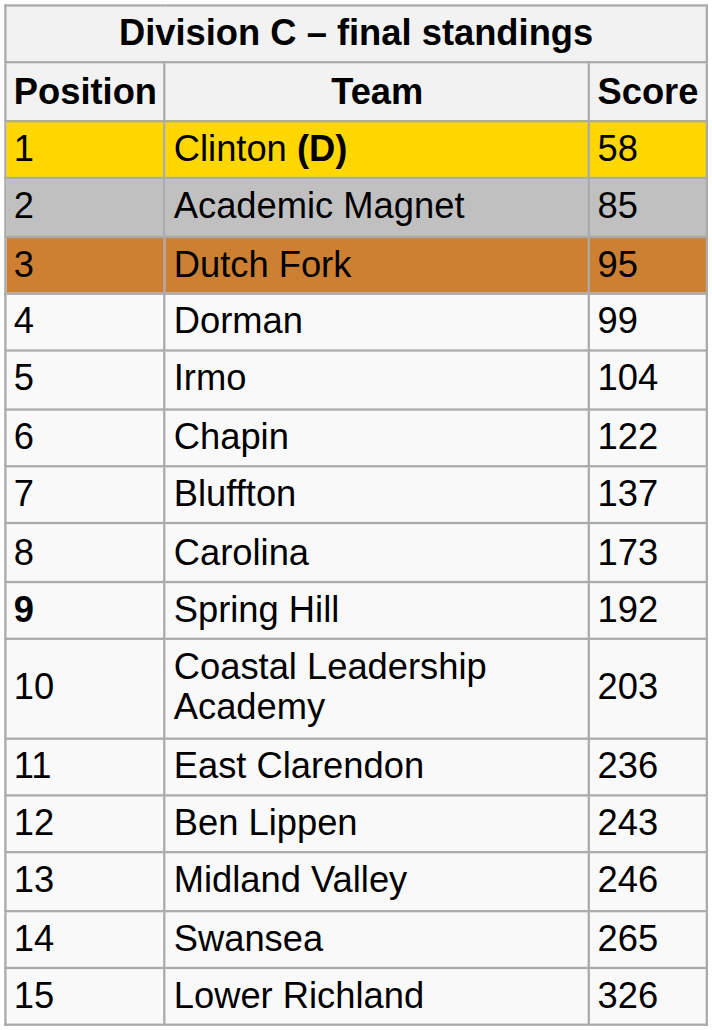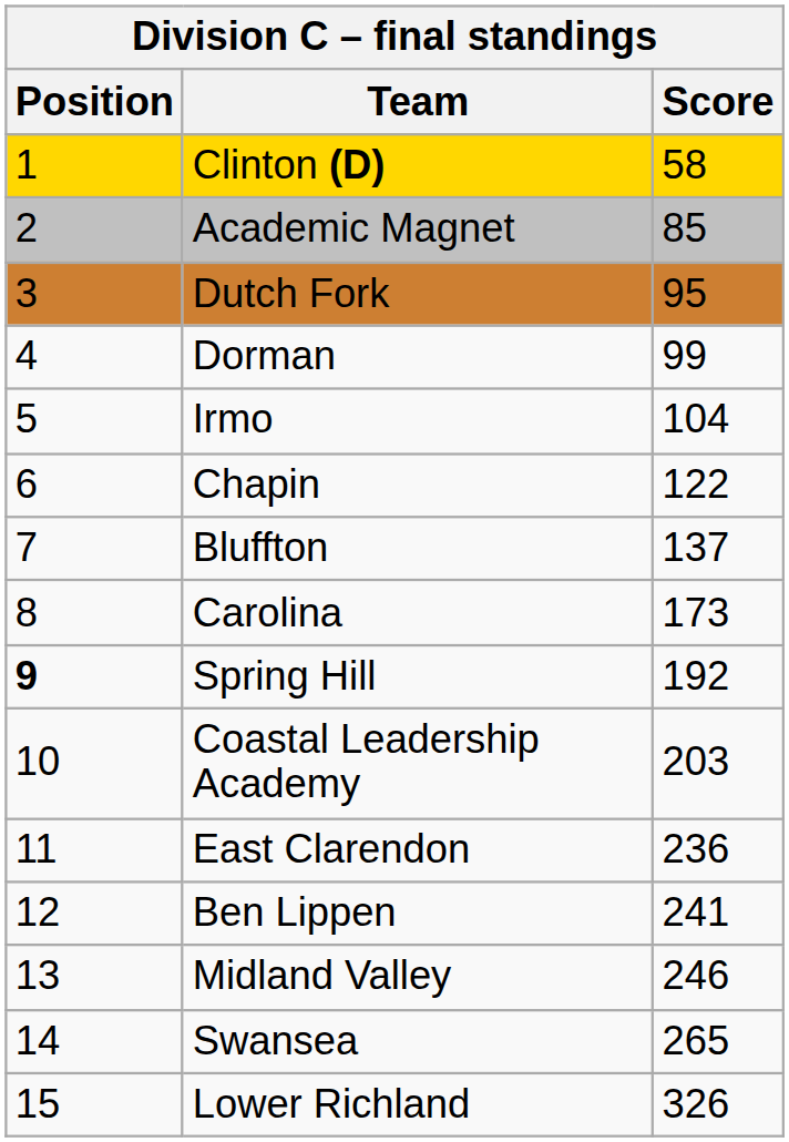 <table class="wikitable collapsible collapsed" style="float:right; width:310px">
 <tr>
 <th colspan=5>Division C – final standings</th>
 </tr>
 <tr>
 <th>Position</th>
 <th>Team</th>
 <th>Score</th>
 </tr>
 <tr style="background:#ffd700; color:black">
 <td>1</td>
 <td>Clinton <strong>(D)</strong></td>
 <td>58</td>
 </tr>
 <tr style="background:#c0c0c0; color:black">
 <td>2</td>
 <td>Academic Magnet</td>
 <td>85</td>
 </tr>
 <tr style="background:#cd7f32; color:black">
 <td>3</td>
 <td>Dutch Fork</td>
 <td>95</td>
 </tr>
 <tr>
 <td>4</td>
 <td>Dorman</td>
 <td>99</td>
 </tr>
 <tr>
 <td>5</td>
 <td>Irmo</td>
 <td>104</td>
 </tr>
 <tr>
 <td>6</td>
 <td>Chapin</td>
 <td>122</td>
 </tr>
 <tr>
 <td>7</td>
 <td>Bluffton</td>
 <td>137</td>
 </tr>
 <tr>
 <td>8</td>
 <td>Carolina</td>
 <td>173</td>
 </tr>
 <tr>
 <td><strong>9</strong></td>
 <td>Spring Hill</td>
 <td>192</td>
 </tr>
 <tr>
 <td>10</td>
 <td>Coastal Leadership Academy</td>
 <td>203</td>
 </tr>
 <tr>
 <td>11</td>
 <td>East Clarendon</td>
 <td>236</td>
 </tr>
 <tr>
 <td>12</td>
 <td>Ben Lippen</td>
-<td>243</td>
+<td>241</td>
 </tr>
 <tr>
 <td>13</td>
 <td>Midland Valley</td>
 <td>246</td>
 </tr>
 <tr>
 <td>14</td>
 <td>Swansea</td>
 <td>265</td>
 </tr>
 <tr>
 <td>15</td>
 <td>Lower Richland</td>
 <td>326</td>
 </tr>
 </table>
